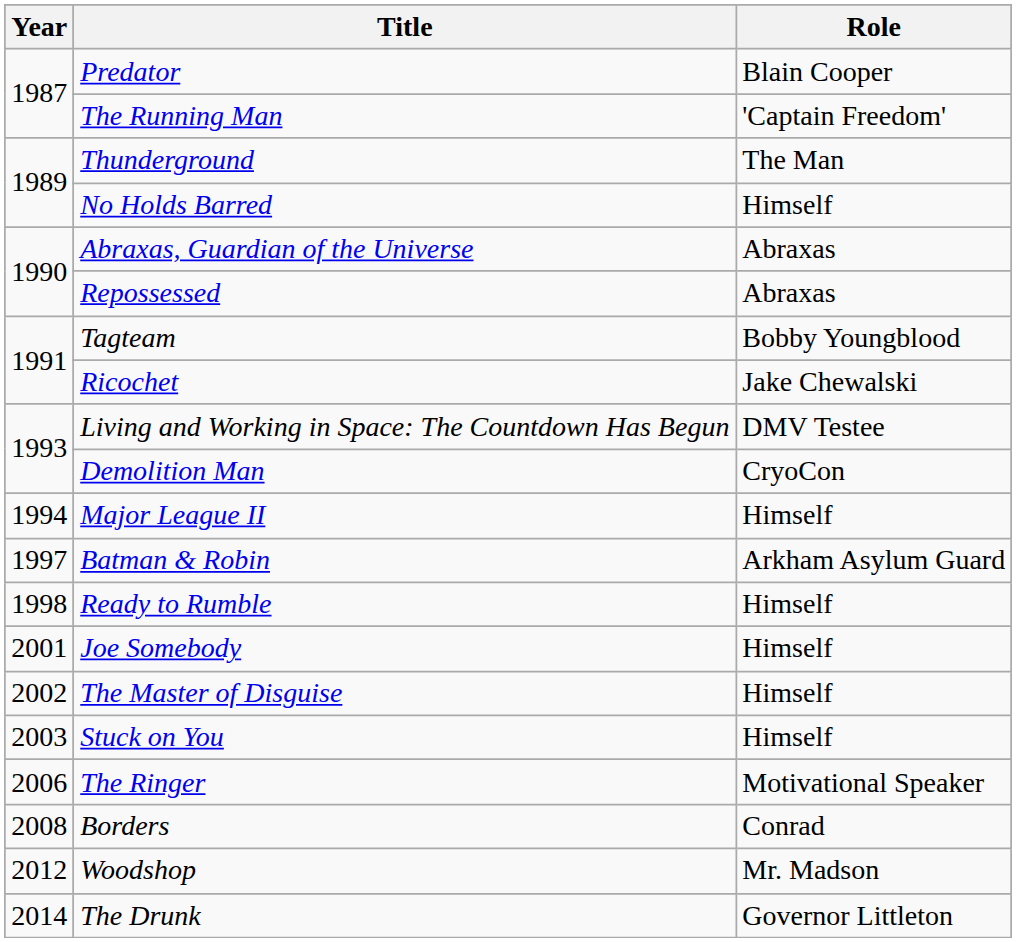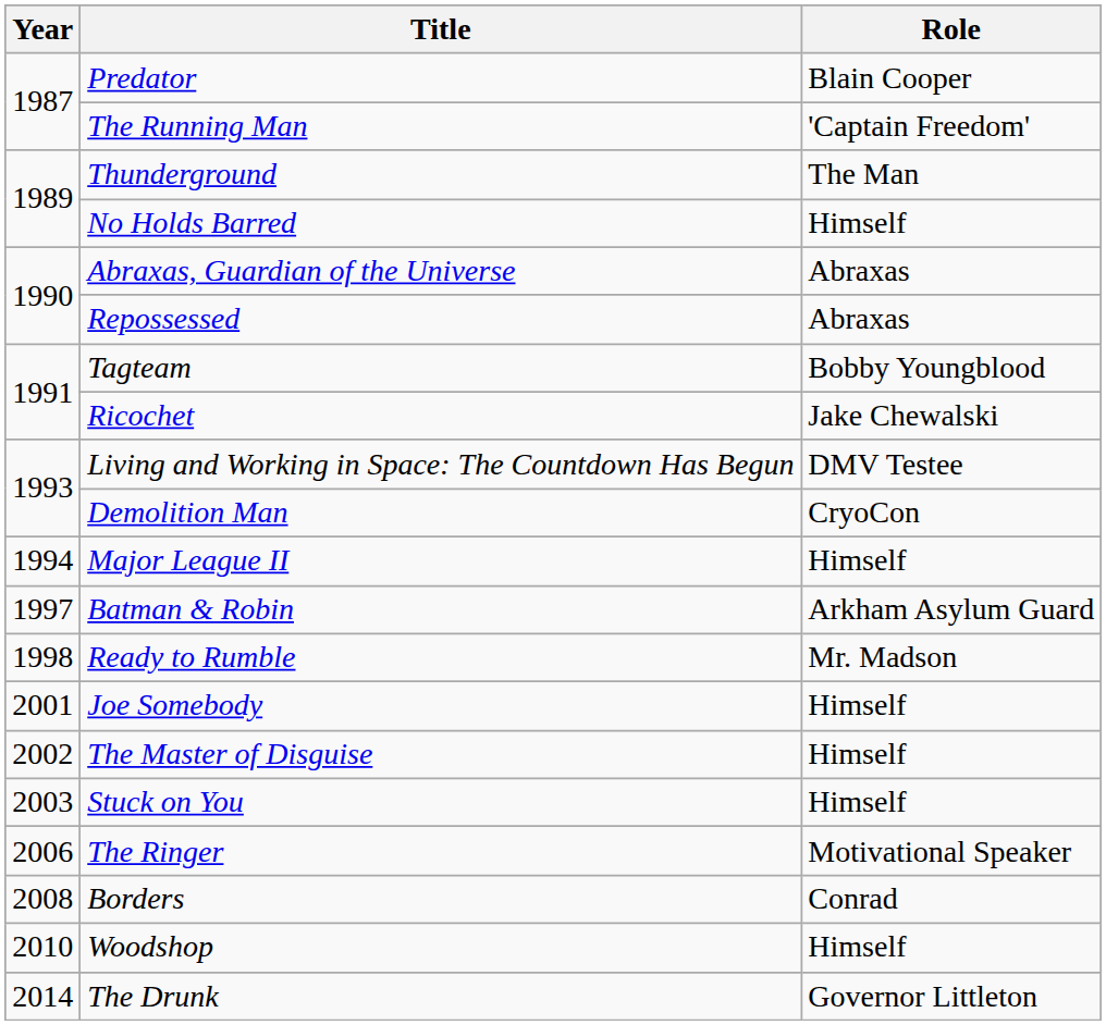 <table class="wikitable">
 <tr>
 <th>Year</th>
 <th>Title</th>
 <th>Role</th>
 </tr>
 <tr>
 <td rowspan="2">1987</td>
 <td><em><a href='#'>Predator</a></em></td>
 <td>Blain Cooper</td>
 </tr>
 <tr>
 <td><em><a href='#'>The Running Man</a></em></td>
 <td>'Captain Freedom'</td>
 </tr>
 <tr>
 <td rowspan="2">1989</td>
 <td><em><a href='#'>Thunderground</a></em></td>
 <td>The Man</td>
 </tr>
 <tr>
 <td><em><a href='#'>No Holds Barred</a></em></td>
 <td>Himself</td>
 </tr>
 <tr>
 <td rowspan="2">1990</td>
 <td><em><a href='#'>Abraxas, Guardian of the Universe</a></em></td>
 <td>Abraxas</td>
 </tr>
 <tr>
 <td><em><a href='#'>Repossessed</a></em></td>
 <td>Abraxas</td>
 </tr>
 <tr>
 <td rowspan="2">1991</td>
 <td><em>Tagteam</em></td>
 <td>Bobby Youngblood</td>
 </tr>
 <tr>
 <td><em><a href='#'>Ricochet</a></em></td>
 <td>Jake Chewalski</td>
 </tr>
 <tr>
 <td rowspan="2">1993</td>
 <td><em>Living and Working in Space: The Countdown Has Begun</em></td>
 <td>DMV Testee</td>
 </tr>
 <tr>
 <td><em><a href='#'>Demolition Man</a></em></td>
 <td>CryoCon</td>
 </tr>
 <tr>
 <td>1994</td>
 <td><em><a href='#'>Major League II</a></em></td>
 <td>Himself</td>
 </tr>
 <tr>
 <td>1997</td>
 <td><em><a href='#'>Batman & Robin</a></em></td>
 <td>Arkham Asylum Guard</td>
 </tr>
 <tr>
 <td>1998</td>
 <td><em><a href='#'>Ready to Rumble</a></em></td>
-<td>Himself</td>
+<td>Mr. Madson</td>
 </tr>
 <tr>
 <td>2001</td>
 <td><em><a href='#'>Joe Somebody</a></em></td>
 <td>Himself</td>
 </tr>
 <tr>
 <td>2002</td>
 <td><em><a href='#'>The Master of Disguise</a></em></td>
 <td>Himself</td>
 </tr>
 <tr>
 <td>2003</td>
 <td><a href='#'><em>Stuck on You</em></a></td>
 <td>Himself</td>
 </tr>
 <tr>
 <td>2006</td>
 <td><em><a href='#'>The Ringer</a></em></td>
 <td>Motivational Speaker</td>
 </tr>
 <tr>
 <td>2008</td>
 <td><em>Borders</em></td>
 <td>Conrad</td>
 </tr>
 <tr>
-<td>2012</td>
+<td>2010</td>
 <td><em>Woodshop</em></td>
-<td>Mr. Madson</td>
+<td>Himself</td>
 </tr>
 <tr>
 <td>2014</td>
 <td><em>The Drunk</em></td>
 <td>Governor Littleton</td>
 </tr>
 </table>
